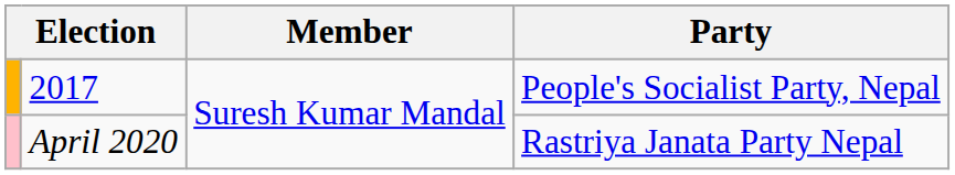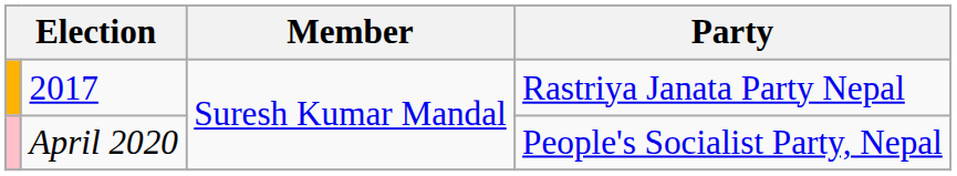 <table class="wikitable">
 <tr>
 <th colspan="2">Election</th>
 <th>Member</th>
 <th>Party</th>
 </tr>
 <tr>
 <td style="background-color:#ffb300"></td>
 <td><a href='#'>2017</a></td>
 <td rowspan="2"><a href='#'>Suresh Kumar Mandal</a></td>
-<td><a href='#'>People's Socialist Party, Nepal</a></td>
+<td><a href='#'>Rastriya Janata Party Nepal</a></td>
 </tr>
 <tr>
 <td style="background-color:pink"></td>
 <td><em>April 2020</em></td>
-<td><a href='#'>Rastriya Janata Party Nepal</a></td>
+<td><a href='#'>People's Socialist Party, Nepal</a></td>
 </tr>
 </table>
